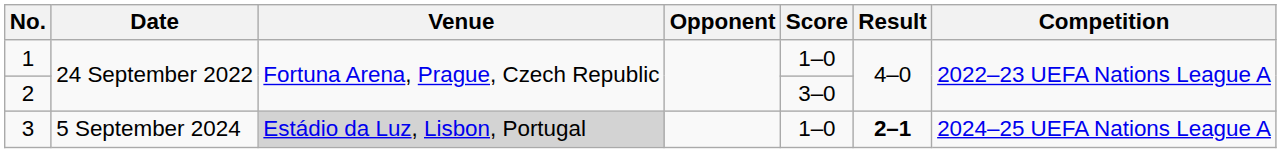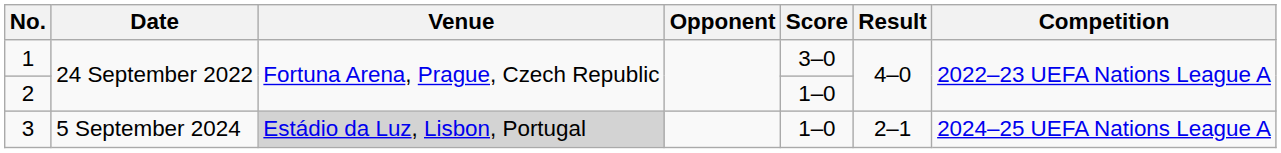 <table class="wikitable sortable">
 <tr>
 <th>No.</th>
 <th>Date</th>
 <th>Venue</th>
 <th>Opponent</th>
 <th>Score</th>
 <th>Result</th>
 <th>Competition</th>
 </tr>
 <tr>
 <td align=center>1</td>
 <td rowspan=2>24 September 2022</td>
 <td rowspan=2><a href='#'>Fortuna Arena</a>, <a href='#'>Prague</a>, Czech Republic</td>
 <td rowspan=2></td>
-<td align=center>1–0</td>
+<td align=center>3–0</td>
 <td rowspan=2 align=center>4–0</td>
 <td rowspan=2><a href='#'>2022–23 UEFA Nations League A</a></td>
 </tr>
 <tr>
 <td align=center>2</td>
-<td align=center>3–0</td>
+<td align=center>1–0</td>
 </tr>
 <tr>
 <td align=center>3</td>
 <td>5 September 2024</td>
 <td style="background: lightgrey;"><a href='#'>Estádio da Luz</a>, <a href='#'>Lisbon</a>, Portugal</td>
 <td></td>
 <td align=center>1–0</td>
-<td align=center><strong>2–1</strong></td>
+<td align=center>2–1</td>
 <td><a href='#'>2024–25 UEFA Nations League A</a></td>
 </tr>
 </table>
